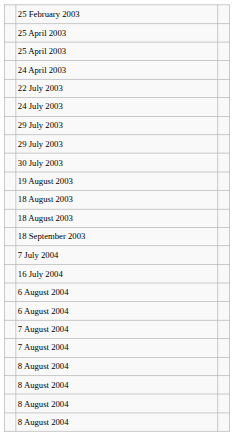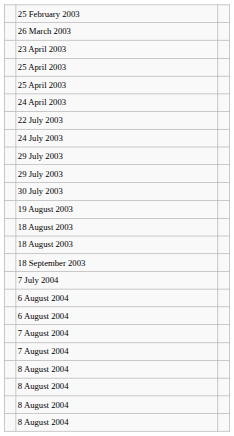 <table class="wikitable" style="font-size: 89%; float: left; width: 26em; margin-right: 1em; height: 700px">
 <tr>
 <td></td>
 <td>25 February 2003</td>
+<td></td>
+</tr>
+<tr>
+<td></td>
+<td>26 March 2003</td>
+<td></td>
+</tr>
+<tr>
+<td></td>
+<td>23 April 2003</td>
 <td></td>
 </tr>
 <tr>
 <td></td>
 <td>25 April 2003</td>
 <td></td>
 </tr>
 <tr>
 <td></td>
 <td>25 April 2003</td>
 <td></td>
 </tr>
 <tr>
 <td></td>
 <td>24 April 2003</td>
 <td></td>
 </tr>
 <tr>
 <td></td>
 <td>22 July 2003</td>
 <td></td>
 </tr>
 <tr>
 <td></td>
 <td>24 July 2003</td>
 <td></td>
 </tr>
 <tr>
 <td></td>
 <td>29 July 2003</td>
 <td></td>
 </tr>
 <tr>
 <td></td>
 <td>29 July 2003</td>
 <td></td>
 </tr>
 <tr>
 <td></td>
 <td>30 July 2003</td>
 <td></td>
 </tr>
 <tr>
 <td></td>
 <td>19 August 2003</td>
 <td></td>
 </tr>
 <tr>
 <td></td>
 <td>18 August 2003</td>
 <td></td>
 </tr>
 <tr>
 <td></td>
 <td>18 August 2003</td>
 <td></td>
 </tr>
 <tr>
 <td></td>
 <td>18 September 2003</td>
 <td></td>
 </tr>
 <tr>
 <td></td>
 <td>7 July 2004</td>
 <td></td>
 </tr>
 <tr>
 <td></td>
-<td>16 July 2004</td>
-<td></td>
-</tr>
-<tr>
-<td></td>
 <td>6 August 2004</td>
 <td></td>
 </tr>
 <tr>
 <td></td>
 <td>6 August 2004</td>
 <td></td>
 </tr>
 <tr>
 <td></td>
 <td>7 August 2004</td>
 <td></td>
 </tr>
 <tr>
 <td></td>
 <td>7 August 2004</td>
 <td></td>
 </tr>
 <tr>
 <td></td>
 <td>8 August 2004</td>
 <td></td>
 </tr>
 <tr>
 <td></td>
 <td>8 August 2004</td>
 <td></td>
 </tr>
 <tr>
 <td></td>
 <td>8 August 2004</td>
 <td></td>
 </tr>
 <tr>
 <td></td>
 <td>8 August 2004</td>
 <td></td>
 </tr>
 </table>
